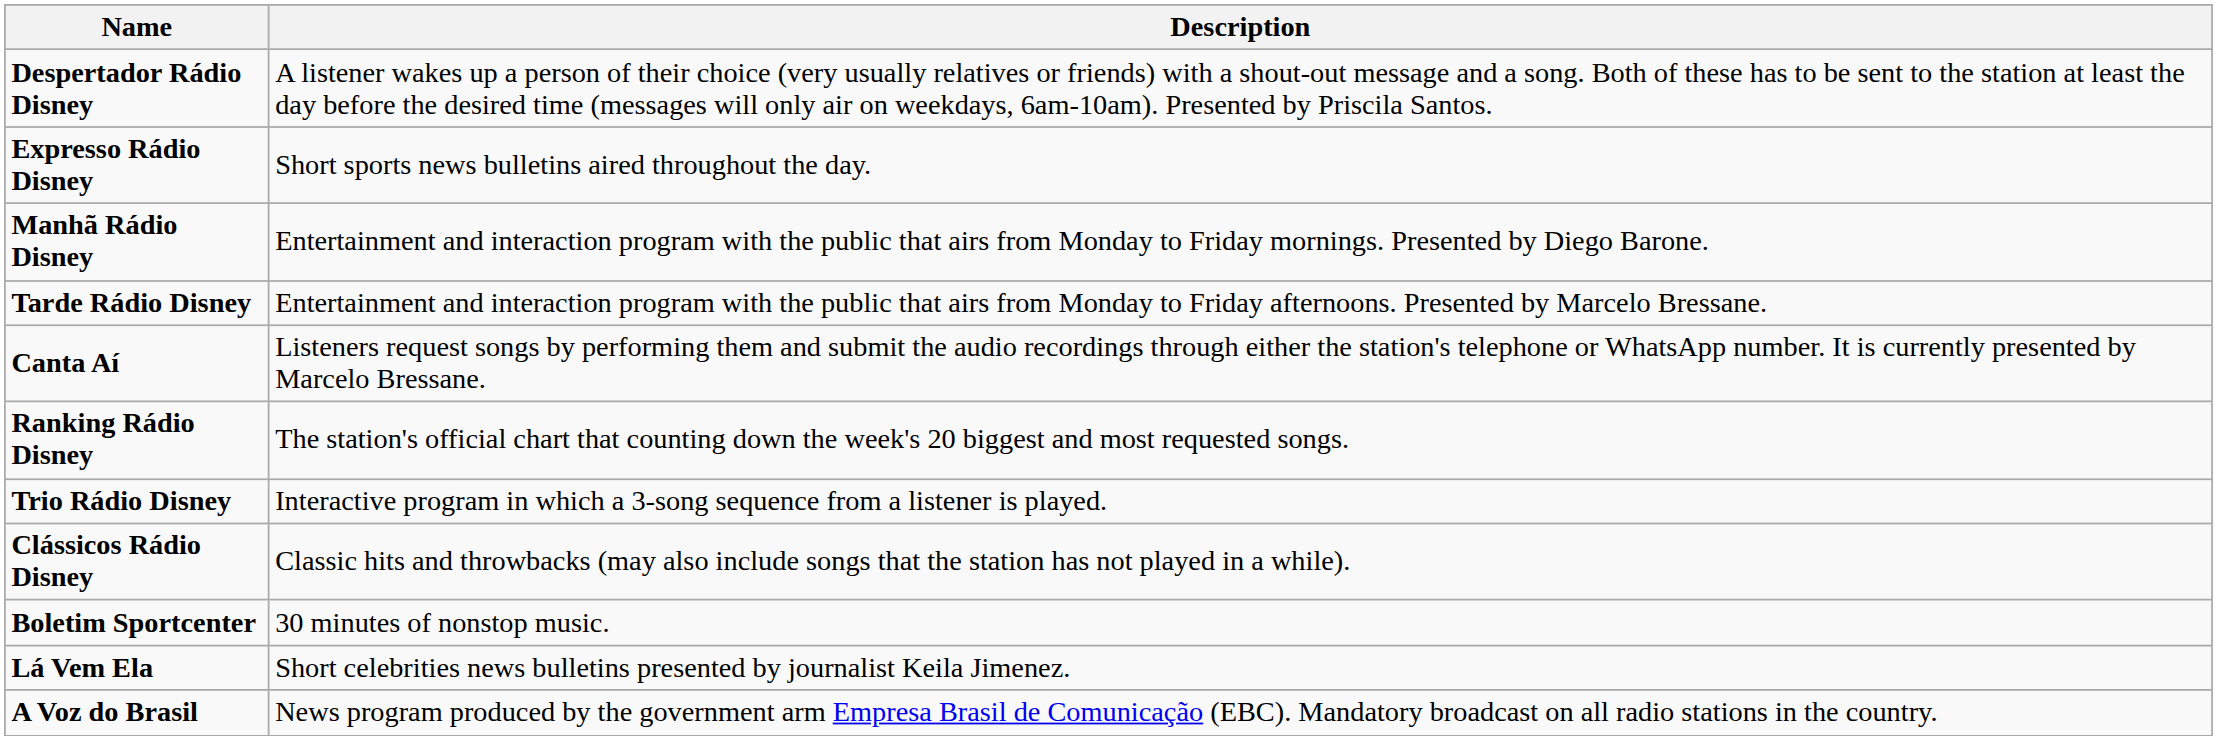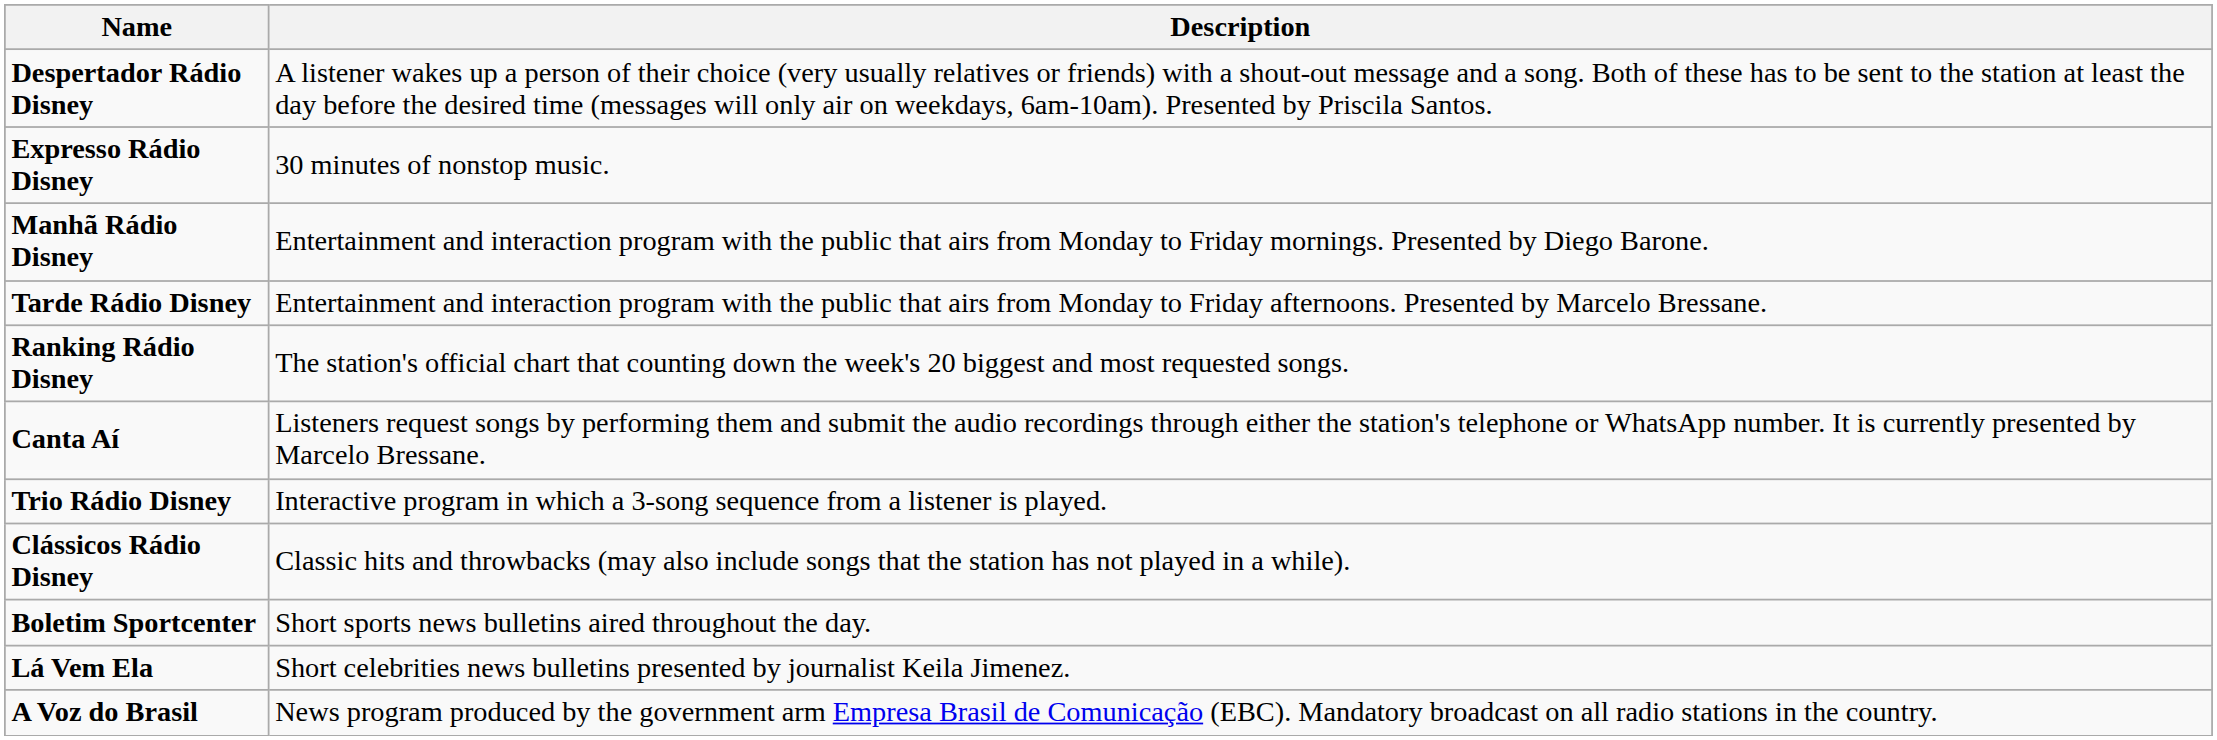 <table class="wikitable">
 <tr>
 <th>Name</th>
 <th>Description</th>
 </tr>
 <tr>
 <td><strong>Despertador Rádio Disney</strong></td>
 <td>A listener wakes up a person of their choice (very usually relatives or friends) with a shout-out message and a song. Both of these has to be sent to the station at least the day before the desired time (messages will only air on weekdays, 6am-10am). Presented by Priscila Santos.</td>
 </tr>
 <tr>
 <td><strong>Expresso Rádio Disney</strong></td>
-<td>Short sports news bulletins aired throughout the day.</td>
+<td>30 minutes of nonstop music.</td>
 </tr>
 <tr>
 <td><strong>Manhã Rádio Disney</strong></td>
 <td>Entertainment and interaction program with the public that airs from Monday to Friday mornings. Presented by Diego Barone.</td>
 </tr>
 <tr>
 <td><strong>Tarde Rádio Disney</strong></td>
 <td>Entertainment and interaction program with the public that airs from Monday to Friday afternoons. Presented by Marcelo Bressane.</td>
 </tr>
 <tr>
+<td><strong>Ranking Rádio Disney</strong></td>
+<td>The station's official chart that counting down the week's 20 biggest and most requested songs.</td>
+</tr>
+<tr>
 <td><strong>Canta Aí</strong></td>
 <td>Listeners request songs by performing them and submit the audio recordings through either the station's telephone or WhatsApp number. It is currently presented by Marcelo Bressane.</td>
-</tr>
-<tr>
-<td><strong>Ranking Rádio Disney</strong></td>
-<td>The station's official chart that counting down the week's 20 biggest and most requested songs.</td>
 </tr>
 <tr>
 <td><strong>Trio Rádio Disney</strong></td>
 <td>Interactive program in which a 3-song sequence from a listener is played.</td>
 </tr>
 <tr>
 <td><strong>Clássicos Rádio Disney</strong></td>
 <td>Classic hits and throwbacks (may also include songs that the station has not played in a while).</td>
 </tr>
 <tr>
 <td><strong>Boletim Sportcenter</strong></td>
-<td>30 minutes of nonstop music.</td>
+<td>Short sports news bulletins aired throughout the day.</td>
 </tr>
 <tr>
 <td><strong>Lá Vem Ela</strong></td>
 <td>Short celebrities news bulletins presented by journalist Keila Jimenez.</td>
 </tr>
 <tr>
 <td><strong>A Voz do Brasil</strong></td>
 <td>News program produced by the government arm <a href='#'>Empresa Brasil de Comunicação</a> (EBC). Mandatory broadcast on all radio stations in the country.</td>
 </tr>
 </table>
